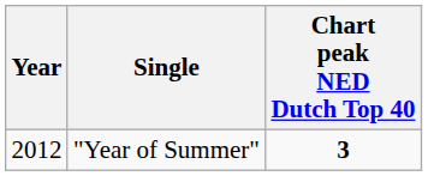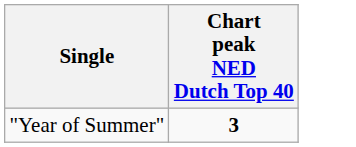 <table class="wikitable plainrowheaders">
 <tr>
-<th>Year</th>
 <th>Single</th>
 <th>Chart <br>peak<br><a href='#'>NED</a><br><a href='#'>Dutch Top 40</a></th>
 </tr>
 <tr>
-<td>2012</td>
 <td>"Year of Summer"</td>
 <td style="text-align:center;"><strong>3</strong></td>
 </tr>
 </table>
